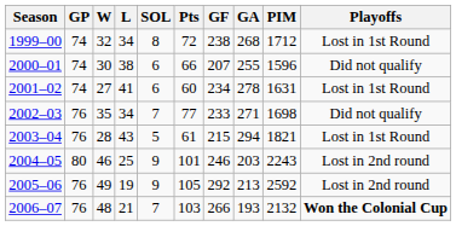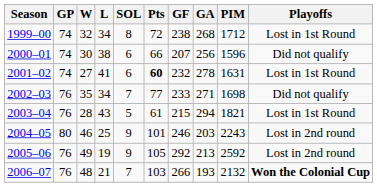 <table class="wikitable" style="text-align:center">
 <tr>
 <th>Season</th>
 <th>GP</th>
 <th>W</th>
 <th>L</th>
 <th>SOL</th>
 <th>Pts</th>
 <th>GF</th>
 <th>GA</th>
 <th>PIM</th>
 <th>Playoffs</th>
 </tr>
 <tr>
 <td><a href='#'>1999–00</a></td>
 <td>74</td>
 <td>32</td>
 <td>34</td>
 <td>8</td>
 <td>72</td>
 <td>238</td>
 <td>268</td>
 <td>1712</td>
 <td>Lost in 1st Round</td>
 </tr>
 <tr>
 <td><a href='#'>2000–01</a></td>
 <td>74</td>
 <td>30</td>
 <td>38</td>
 <td>6</td>
 <td>66</td>
 <td>207</td>
-<td>255</td>
+<td>256</td>
 <td>1596</td>
 <td>Did not qualify</td>
 </tr>
 <tr>
 <td><a href='#'>2001–02</a></td>
 <td>74</td>
 <td>27</td>
 <td>41</td>
 <td>6</td>
-<td>60</td>
-<td>234</td>
+<td><strong>60</strong></td>
+<td>232</td>
 <td>278</td>
 <td>1631</td>
 <td>Lost in 1st Round</td>
 </tr>
 <tr>
 <td><a href='#'>2002–03</a></td>
 <td>76</td>
 <td>35</td>
 <td>34</td>
 <td>7</td>
 <td>77</td>
 <td>233</td>
 <td>271</td>
 <td>1698</td>
 <td>Did not qualify</td>
 </tr>
 <tr>
 <td><a href='#'>2003–04</a></td>
 <td>76</td>
 <td>28</td>
 <td>43</td>
 <td>5</td>
 <td>61</td>
 <td>215</td>
 <td>294</td>
 <td>1821</td>
 <td>Lost in 1st Round</td>
 </tr>
 <tr>
 <td><a href='#'>2004–05</a></td>
 <td>80</td>
 <td>46</td>
 <td>25</td>
 <td>9</td>
 <td>101</td>
 <td>246</td>
 <td>203</td>
 <td>2243</td>
 <td>Lost in 2nd round</td>
 </tr>
 <tr>
 <td><a href='#'>2005–06</a></td>
 <td>76</td>
 <td>49</td>
 <td>19</td>
 <td>9</td>
 <td>105</td>
 <td>292</td>
 <td>213</td>
 <td>2592</td>
 <td>Lost in 2nd round</td>
 </tr>
 <tr>
 <td><a href='#'>2006–07</a></td>
 <td>76</td>
 <td>48</td>
 <td>21</td>
 <td>7</td>
 <td>103</td>
 <td>266</td>
 <td>193</td>
 <td>2132</td>
 <td><strong>Won the Colonial Cup</strong></td>
 </tr>
 </table>
